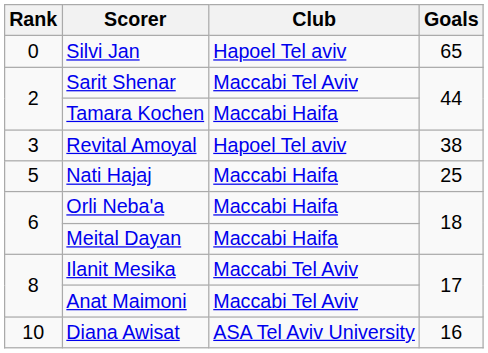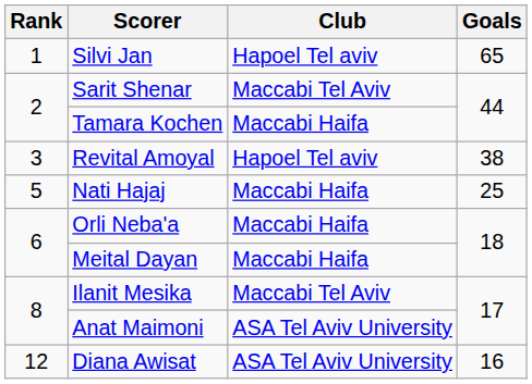 <table class="wikitable" style="text-align:center">
 <tr>
 <th>Rank</th>
 <th>Scorer</th>
 <th>Club</th>
 <th>Goals</th>
 </tr>
 <tr>
-<td>0</td>
+<td>1</td>
 <td align="left"><a href='#'>Silvi Jan</a></td>
 <td align="left"><a href='#'>Hapoel Tel aviv</a></td>
 <td>65</td>
 </tr>
 <tr>
 <td rowspan=2>2</td>
 <td align="left"><a href='#'>Sarit Shenar</a></td>
 <td align="left"><a href='#'>Maccabi Tel Aviv</a></td>
 <td rowspan=2>44</td>
 </tr>
 <tr>
 <td align="left"><a href='#'>Tamara Kochen</a></td>
 <td align="left"><a href='#'>Maccabi Haifa</a></td>
 </tr>
 <tr>
 <td>3</td>
 <td align="left"><a href='#'>Revital Amoyal</a></td>
 <td align="left"><a href='#'>Hapoel Tel aviv</a></td>
 <td>38</td>
 </tr>
 <tr>
 <td>5</td>
 <td align="left"><a href='#'>Nati Hajaj</a></td>
 <td align="left"><a href='#'>Maccabi Haifa</a></td>
 <td>25</td>
 </tr>
 <tr>
 <td rowspan=2>6</td>
 <td align="left"><a href='#'>Orli Neba'a</a></td>
 <td align="left"><a href='#'>Maccabi Haifa</a></td>
 <td rowspan=2>18</td>
 </tr>
 <tr>
 <td align="left"><a href='#'>Meital Dayan</a></td>
 <td align="left"><a href='#'>Maccabi Haifa</a></td>
 </tr>
 <tr>
 <td rowspan=2>8</td>
 <td align="left"><a href='#'>Ilanit Mesika</a></td>
 <td align="left"><a href='#'>Maccabi Tel Aviv</a></td>
 <td rowspan=2>17</td>
 </tr>
 <tr>
 <td align="left"><a href='#'>Anat Maimoni</a></td>
-<td align="left"><a href='#'>Maccabi Tel Aviv</a></td>
+<td align="left"><a href='#'>ASA Tel Aviv University</a></td>
 </tr>
 <tr>
-<td>10</td>
+<td>12</td>
 <td align="left"><a href='#'>Diana Awisat</a></td>
 <td align="left"><a href='#'>ASA Tel Aviv University</a></td>
 <td>16</td>
 </tr>
 </table>
